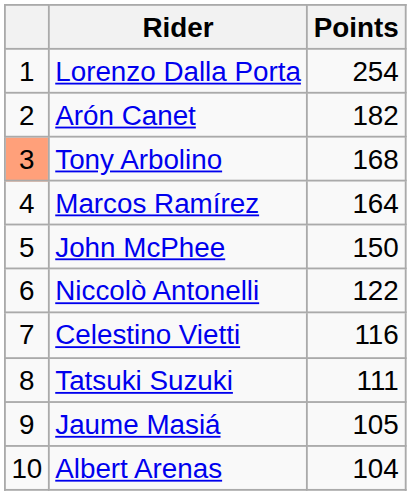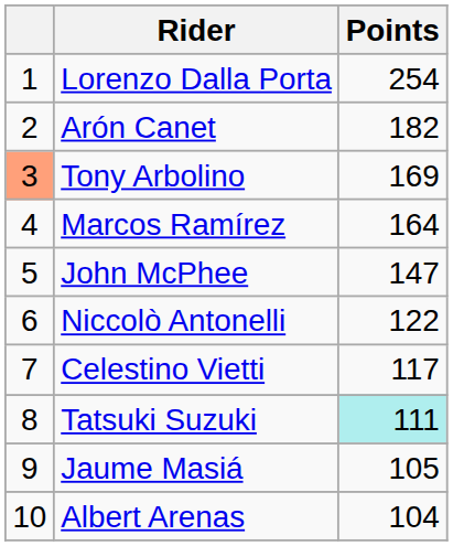 <table class="wikitable" style="font-size: 95%;">
 <tr>
 <th></th>
 <th>Rider</th>
 <th>Points</th>
 </tr>
 <tr>
 <td align=center>1</td>
 <td> <a href='#'>Lorenzo Dalla Porta</a></td>
 <td align=right>254</td>
 </tr>
 <tr>
 <td align=center>2</td>
 <td> <a href='#'>Arón Canet</a></td>
 <td align=right>182</td>
 </tr>
 <tr>
 <td align=center style="background: lightsalmon;">3</td>
 <td> <a href='#'>Tony Arbolino</a></td>
-<td align=right>168</td>
+<td align=right>169</td>
 </tr>
 <tr>
 <td align=center>4</td>
 <td> <a href='#'>Marcos Ramírez</a></td>
 <td align=right>164</td>
 </tr>
 <tr>
 <td align=center>5</td>
 <td> <a href='#'>John McPhee</a></td>
-<td align=right>150</td>
+<td align=right>147</td>
 </tr>
 <tr>
 <td align=center>6</td>
 <td> <a href='#'>Niccolò Antonelli</a></td>
 <td align=right>122</td>
 </tr>
 <tr>
 <td align=center>7</td>
 <td> <a href='#'>Celestino Vietti</a></td>
-<td align=right>116</td>
+<td align=right>117</td>
 </tr>
 <tr>
 <td align=center>8</td>
 <td> <a href='#'>Tatsuki Suzuki</a></td>
-<td align=right>111</td>
+<td align=right style="background: paleturquoise;">111</td>
 </tr>
 <tr>
 <td align=center>9</td>
 <td> <a href='#'>Jaume Masiá</a></td>
 <td align=right>105</td>
 </tr>
 <tr>
 <td align=center>10</td>
 <td> <a href='#'>Albert Arenas</a></td>
 <td align=right>104</td>
 </tr>
 </table>
